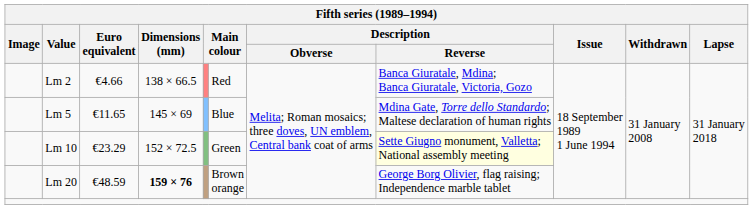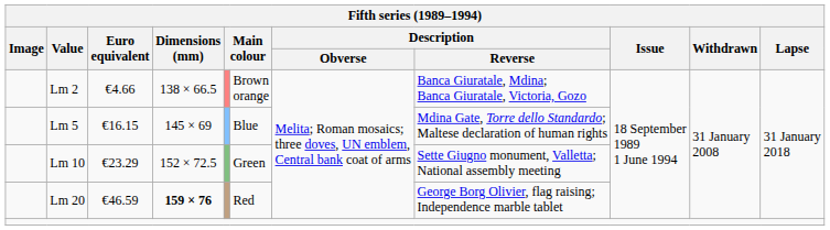 <table class="wikitable" style="margin:auto; font-size:90%; border-width:1px;">
 <tr>
 <th colspan=11>Fifth series (1989–1994)</th>
 </tr>
 <tr>
 <th rowspan=2>Image</th>
 <th rowspan=2>Value</th>
 <th rowspan=2>Euro<br>equivalent</th>
 <th rowspan=2>Dimensions<br>(mm)</th>
 <th rowspan=2 colspan=2>Main<br>colour</th>
 <th colspan=2>Description</th>
 <th rowspan=2>Issue</th>
 <th rowspan=2>Withdrawn</th>
 <th rowspan=2>Lapse</th>
 </tr>
 <tr>
 <th>Obverse</th>
 <th>Reverse</th>
 </tr>
 <tr>
 <td align=center></td>
 <td>Lm 2</td>
 <td align=center>€4.66</td>
 <td align=center>138 × 66.5</td>
 <td style="background:#FF8080;"></td>
-<td>Red</td>
+<td>Brown<br>orange</td>
 <td rowspan="4"><a href='#'>Melita</a>; Roman mosaics;<br>three <a href='#'>doves</a>, <a href='#'>UN emblem</a>,<br><a href='#'>Central bank</a> coat of arms</td>
 <td><a href='#'>Banca Giuratale</a>, <a href='#'>Mdina</a>;<br><a href='#'>Banca Giuratale</a>, <a href='#'>Victoria, Gozo</a></td>
 <td rowspan=4>18 September<br>1989<br>1 June 1994</td>
 <td rowspan=4>31 January<br>2008</td>
 <td rowspan=4>31 January<br>2018</td>
 </tr>
 <tr>
 <td align=center></td>
 <td>Lm 5</td>
-<td align=center>€11.65</td>
+<td align=center>€16.15</td>
 <td align=center>145 × 69</td>
 <td style="background:#80C0FF;"></td>
 <td>Blue</td>
 <td><a href='#'>Mdina Gate</a>, <em><a href='#'>Torre dello Standardo</a></em>;<br>Maltese declaration of human rights</td>
 </tr>
 <tr>
 <td align=center></td>
 <td>Lm 10</td>
 <td align=center>€23.29</td>
 <td align=center>152 × 72.5</td>
 <td style="background:#80C080;"></td>
 <td>Green</td>
-<td style="background: lightyellow;"><a href='#'>Sette Giugno</a> monument, <a href='#'>Valletta</a>;<br>National assembly meeting</td>
+<td><a href='#'>Sette Giugno</a> monument, <a href='#'>Valletta</a>;<br>National assembly meeting</td>
 </tr>
 <tr>
 <td align=center></td>
 <td>Lm 20</td>
-<td align=center>€48.59</td>
+<td align=center>€46.59</td>
 <td align=center><strong>159 × 76</strong></td>
 <td style="background:#C0A080;"></td>
-<td>Brown<br>orange</td>
+<td>Red</td>
 <td><a href='#'>George Borg Olivier</a>, flag raising;<br>Independence marble tablet</td>
 </tr>
 <tr>
 <td colspan=11></td>
 </tr>
 </table>
